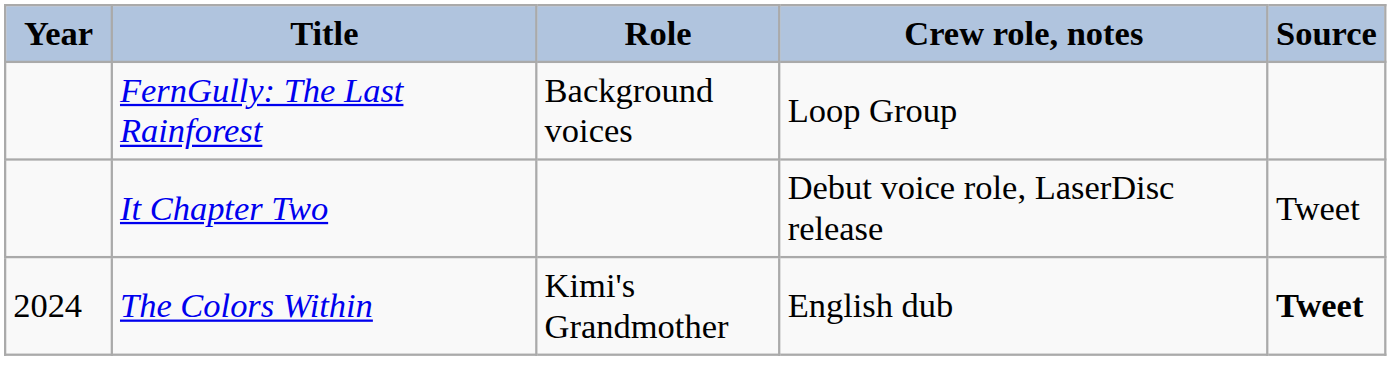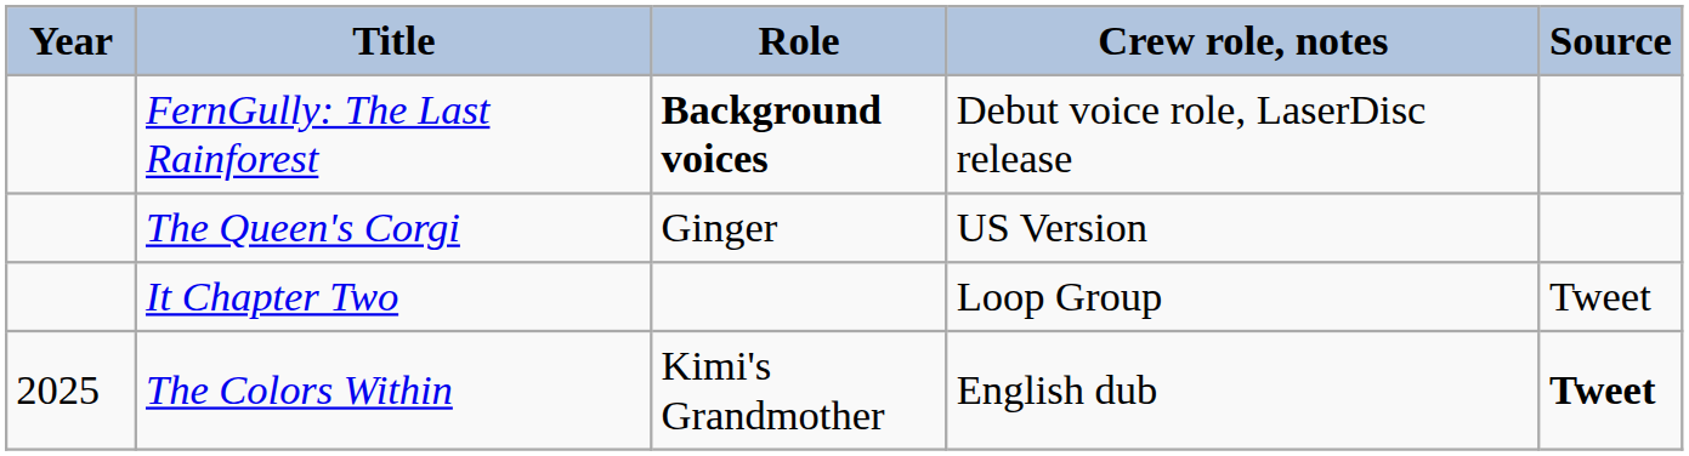 <table class="wikitable sortable plainrowheaders" style="width=95%; font-size: 95%;">
 <tr>
 <th style="background:#b0c4de; width:40px;">Year</th>
 <th style="background:#b0c4de; width:180px;">Title</th>
 <th style="background:#b0c4de; width:100px;">Role</th>
 <th style="background:#b0c4de;" class="unsortable">Crew role, notes </th>
 <th style="background:#b0c4de;">Source</th>
 </tr>
 <tr>
 <td></td>
 <td><em><a href='#'>FernGully: The Last Rainforest</a></em></td>
-<td>Background voices</td>
-<td>Loop Group</td>
+<td><strong>Background voices</strong></td>
+<td>Debut voice role, LaserDisc release</td>
+<td></td>
+</tr>
+<tr>
+<td></td>
+<td><em><a href='#'>The Queen's Corgi</a></em></td>
+<td>Ginger</td>
+<td>US Version</td>
 <td></td>
 </tr>
 <tr>
 <td></td>
 <td><em><a href='#'>It Chapter Two</a></em></td>
 <td></td>
-<td>Debut voice role, LaserDisc release</td>
+<td>Loop Group</td>
 <td>Tweet</td>
 </tr>
 <tr>
-<td>2024</td>
+<td>2025</td>
 <td><em><a href='#'>The Colors Within</a></em></td>
 <td>Kimi's Grandmother</td>
 <td>English dub</td>
 <td><strong>Tweet</strong></td>
 </tr>
 </table>
